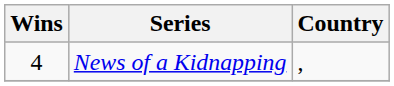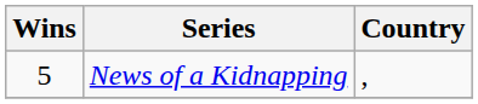 <table class="wikitable">
 <tr>
 <th>Wins</th>
 <th>Series</th>
 <th>Country</th>
 </tr>
 <tr>
-<td style="text-align:center">4</td>
+<td style="text-align:center">5</td>
 <td><em><a href='#'>News of a Kidnapping</a></em></td>
 <td>, </td>
 </tr>
 <tr>
 </tr>
 </table>
